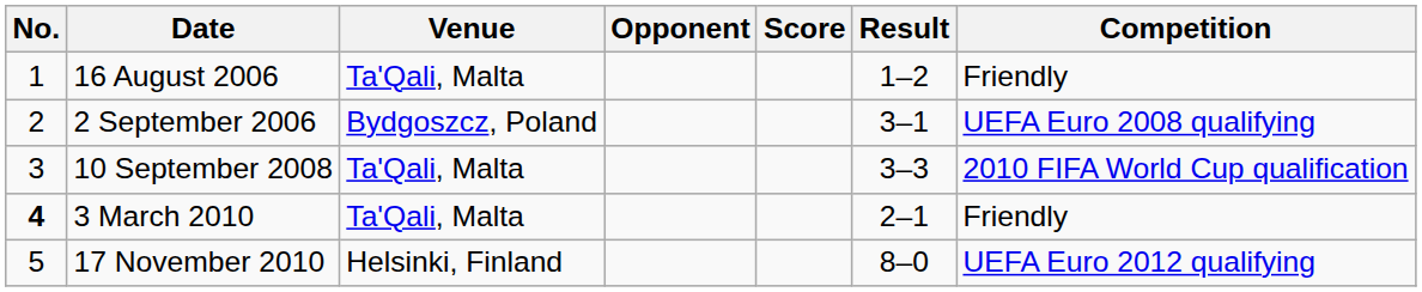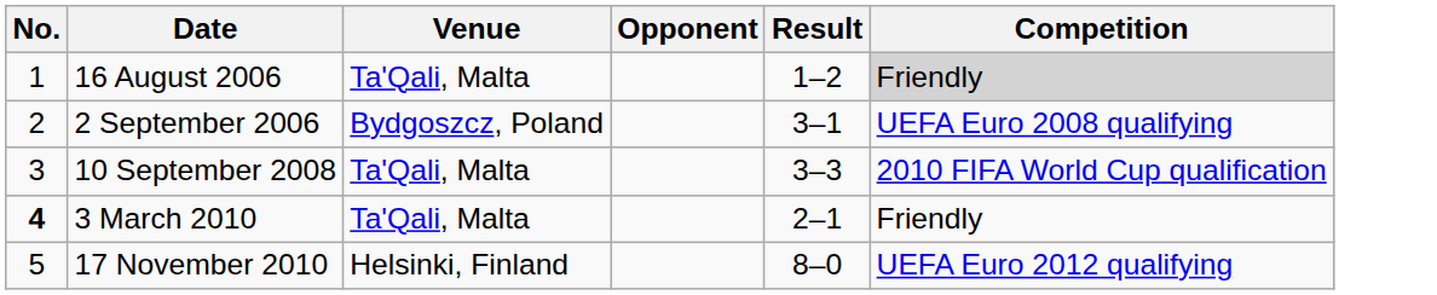 <table class="wikitable sortable">
 <tr>
 <th scope="col">No.</th>
 <th scope="col">Date</th>
 <th scope="col">Venue</th>
 <th scope="col">Opponent</th>
-<th scope="col">Score</th>
 <th scope="col">Result</th>
 <th scope="col">Competition</th>
 </tr>
 <tr>
 <td style="text-align:center">1</td>
 <td>16 August 2006</td>
 <td><a href='#'>Ta'Qali</a>, Malta</td>
 <td></td>
-<td></td>
 <td style="text-align:center">1–2</td>
-<td>Friendly</td>
+<td style="background: lightgrey;">Friendly</td>
 </tr>
 <tr>
 <td style="text-align:center">2</td>
 <td>2 September 2006</td>
 <td><a href='#'>Bydgoszcz</a>, Poland</td>
-<td></td>
 <td></td>
 <td style="text-align:center">3–1</td>
 <td><a href='#'>UEFA Euro 2008 qualifying</a></td>
 </tr>
 <tr>
 <td style="text-align:center">3</td>
 <td>10 September 2008</td>
 <td><a href='#'>Ta'Qali</a>, Malta</td>
 <td></td>
-<td></td>
 <td style="text-align:center">3–3</td>
 <td><a href='#'>2010 FIFA World Cup qualification</a></td>
 </tr>
 <tr>
 <td style="text-align:center"><strong>4</strong></td>
 <td>3 March 2010</td>
 <td><a href='#'>Ta'Qali</a>, Malta</td>
-<td></td>
 <td></td>
 <td style="text-align:center">2–1</td>
 <td>Friendly</td>
 </tr>
 <tr>
 <td style="text-align:center">5</td>
 <td>17 November 2010</td>
 <td>Helsinki, Finland</td>
 <td></td>
-<td></td>
 <td style="text-align:center">8–0</td>
 <td><a href='#'>UEFA Euro 2012 qualifying</a></td>
 </tr>
 </table>
